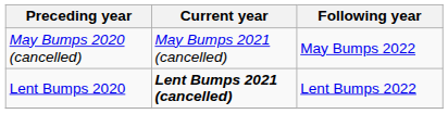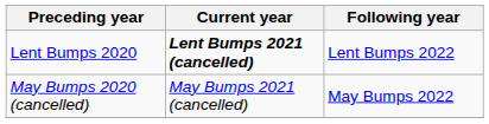 <table class="wikitable" style="margin:1em auto;">
 <tr>
 <th width="150">Preceding year</th>
 <th width="150">Current year</th>
 <th width="150">Following year</th>
 </tr>
 <tr>
+<td><a href='#'>Lent Bumps 2020</a></td>
+<td><strong><em>Lent Bumps 2021 (cancelled)</em></strong></td>
+<td><a href='#'>Lent Bumps 2022</a></td>
+</tr>
+<tr>
 <td><em><a href='#'>May Bumps 2020</a> (cancelled)</em></td>
 <td><em><a href='#'>May Bumps 2021</a> (cancelled)</em></td>
 <td><a href='#'>May Bumps 2022</a></td>
 </tr>
 <tr>
-<td><a href='#'>Lent Bumps 2020</a></td>
-<td><strong><em>Lent Bumps 2021 (cancelled)</em></strong></td>
-<td><a href='#'>Lent Bumps 2022</a></td>
-</tr>
-<tr>
 </tr>
 </table>
